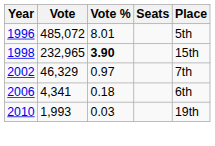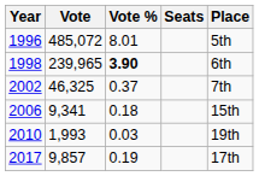 <table class="wikitable">
 <tr>
 <th>Year</th>
 <th>Vote</th>
 <th>Vote %</th>
 <th>Seats</th>
 <th>Place</th>
 </tr>
 <tr>
 <td><a href='#'>1996</a></td>
 <td>485,072</td>
 <td>8.01</td>
 <td></td>
 <td>5th</td>
 </tr>
 <tr>
 <td><a href='#'>1998</a></td>
-<td>232,965</td>
+<td>239,965</td>
 <td><strong>3.90</strong></td>
 <td></td>
-<td>15th</td>
+<td>6th</td>
 </tr>
 <tr>
 <td><a href='#'>2002</a></td>
-<td>46,329</td>
-<td>0.97</td>
+<td>46,325</td>
+<td>0.37</td>
 <td></td>
 <td>7th</td>
 </tr>
 <tr>
 <td><a href='#'>2006</a></td>
-<td>4,341</td>
+<td>9,341</td>
 <td>0.18</td>
 <td></td>
-<td>6th</td>
+<td>15th</td>
 </tr>
 <tr>
 <td><a href='#'>2010</a></td>
 <td>1,993</td>
 <td>0.03</td>
 <td></td>
 <td>19th</td>
 </tr>
+<tr>
+<td><a href='#'>2017</a></td>
+<td>9,857</td>
+<td>0.19</td>
+<td></td>
+<td>17th</td>
+</tr>
 </table>
